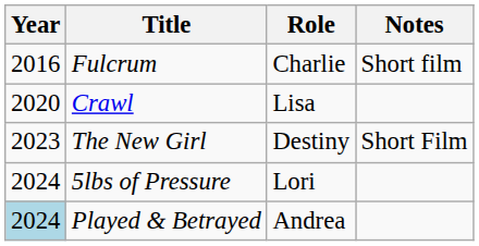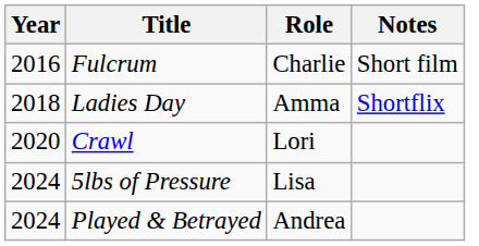 <table class="wikitable sortable">
 <tr>
 <th>Year</th>
 <th>Title</th>
 <th>Role</th>
 <th class="unsortable">Notes</th>
 </tr>
 <tr>
 <td>2016</td>
 <td><em>Fulcrum</em></td>
 <td>Charlie</td>
 <td>Short film</td>
 </tr>
 <tr>
+<td>2018</td>
+<td><em>Ladies Day</em></td>
+<td>Amma</td>
+<td><a href='#'>Shortflix</a></td>
+</tr>
+<tr>
 <td>2020</td>
 <td><em><a href='#'>Crawl</a></em></td>
+<td>Lori</td>
+<td></td>
+</tr>
+<tr>
+<td>2024</td>
+<td><em>5lbs of Pressure</em></td>
 <td>Lisa</td>
 <td></td>
 </tr>
 <tr>
-<td>2023</td>
-<td><em> The New Girl</em></td>
-<td>Destiny</td>
-<td>Short Film</td>
-</tr>
-<tr>
 <td>2024</td>
-<td><em>5lbs of Pressure</em></td>
-<td>Lori</td>
-<td></td>
-</tr>
-<tr>
-<td style="background: lightblue;">2024</td>
 <td><em>Played & Betrayed</em></td>
 <td>Andrea </td>
 <td></td>
 </tr>
 </table>
